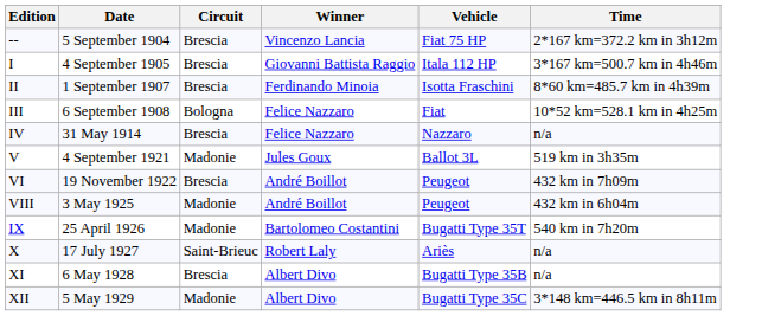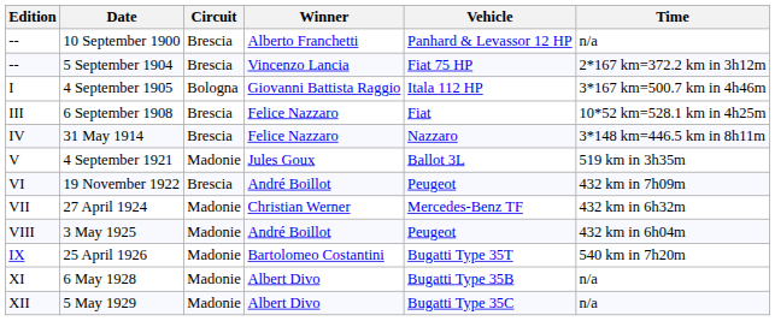 <table class="wikitable">
 <tr ---- style="background:#F8F8FF;">
 <th>Edition</th>
 <th>Date</th>
 <th>Circuit</th>
 <th>Winner</th>
 <th>Vehicle</th>
 <th>Time</th>
+</tr>
+<tr ---- style="background:#FFFFFF;">
+<td>--</td>
+<td>10 September 1900</td>
+<td>Brescia</td>
+<td> <a href='#'>Alberto Franchetti</a></td>
+<td><a href='#'>Panhard & Levassor 12 HP</a></td>
+<td>n/a</td>
 </tr>
 <tr ---- style="background:#F8F8FF;">
 <td>--</td>
 <td>5 September 1904</td>
 <td>Brescia</td>
 <td> <a href='#'>Vincenzo Lancia</a></td>
 <td><a href='#'>Fiat 75 HP</a></td>
 <td>2*167 km=372.2 km in 3h12m</td>
 </tr>
 <tr ---- style="background:#FFFFFF;">
 <td>I</td>
 <td>4 September 1905</td>
-<td>Brescia</td>
+<td>Bologna</td>
 <td> <a href='#'>Giovanni Battista Raggio</a></td>
 <td><a href='#'>Itala 112 HP</a></td>
 <td>3*167 km=500.7 km in 4h46m</td>
 </tr>
-<tr ---- style="background:#F8F8FF;">
-<td>II</td>
-<td>1 September 1907</td>
-<td>Brescia</td>
-<td> <a href='#'>Ferdinando Minoia</a></td>
-<td><a href='#'>Isotta Fraschini</a></td>
-<td>8*60 km=485.7 km in 4h39m</td>
-</tr>
 <tr ---- style="background:#FFFFFF;">
 <td>III</td>
 <td>6 September 1908</td>
-<td>Bologna</td>
+<td>Brescia</td>
 <td> <a href='#'>Felice Nazzaro</a></td>
 <td><a href='#'>Fiat</a></td>
 <td>10*52 km=528.1 km in 4h25m</td>
 </tr>
 <tr ---- style="background:#F8F8FF;">
 <td>IV</td>
 <td>31 May 1914</td>
 <td>Brescia</td>
 <td> <a href='#'>Felice Nazzaro</a></td>
 <td><a href='#'>Nazzaro</a></td>
-<td>n/a</td>
+<td>3*148 km=446.5 km in 8h11m</td>
 </tr>
 <tr ---- style="background:#FFFFFF;">
 <td>V</td>
 <td>4 September 1921</td>
 <td>Madonie</td>
 <td> <a href='#'>Jules Goux</a></td>
 <td><a href='#'>Ballot 3L</a></td>
 <td>519 km in 3h35m</td>
 </tr>
 <tr ---- style="background:#F8F8FF;">
 <td>VI</td>
 <td>19 November 1922</td>
 <td>Brescia</td>
 <td> <a href='#'>André Boillot</a></td>
 <td><a href='#'>Peugeot</a></td>
 <td>432 km in 7h09m</td>
 </tr>
+<tr ---- style="background:#FFFFFF;">
+<td>VII</td>
+<td>27 April 1924</td>
+<td>Madonie</td>
+<td> <a href='#'>Christian Werner</a></td>
+<td><a href='#'>Mercedes-Benz TF</a></td>
+<td>432 km in 6h32m</td>
+</tr>
 <tr ---- style="background:#F8F8FF;">
 <td>VIII</td>
 <td>3 May 1925</td>
 <td>Madonie</td>
 <td> <a href='#'>André Boillot</a></td>
 <td><a href='#'>Peugeot</a></td>
 <td>432 km in 6h04m</td>
 </tr>
 <tr ---- style="background:#FFFFFF;">
 <td><a href='#'>IX</a></td>
 <td>25 April 1926</td>
 <td>Madonie</td>
 <td> <a href='#'>Bartolomeo Costantini</a></td>
 <td><a href='#'>Bugatti Type 35T</a></td>
 <td>540 km in 7h20m</td>
 </tr>
-<tr ---- style="background:#F8F8FF;">
-<td>X</td>
-<td>17 July 1927</td>
-<td>Saint-Brieuc</td>
-<td> <a href='#'>Robert Laly</a></td>
-<td><a href='#'>Ariès</a></td>
-<td>n/a</td>
-</tr>
 <tr ---- style="background:#FFFFFF;">
 <td>XI</td>
 <td>6 May 1928</td>
-<td>Brescia</td>
+<td>Madonie</td>
 <td> <a href='#'>Albert Divo</a></td>
 <td><a href='#'>Bugatti Type 35B</a></td>
 <td>n/a</td>
 </tr>
 <tr ---- style="background:#F8F8FF;">
 <td>XII</td>
 <td>5 May 1929</td>
 <td>Madonie</td>
 <td> <a href='#'>Albert Divo</a></td>
 <td><a href='#'>Bugatti Type 35C</a></td>
-<td>3*148 km=446.5 km in 8h11m</td>
+<td>n/a</td>
 </tr>
 </table>
